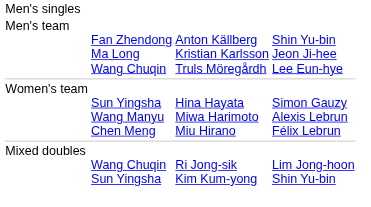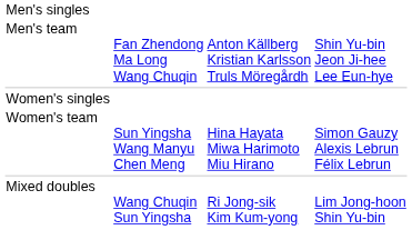 <table>
 <tr>
 <td>Men's singles<br></td>
 <td></td>
 <td></td>
 <td></td>
 </tr>
 <tr valign=top>
 <td>Men's team<br></td>
 <td><br><a href='#'>Fan Zhendong</a><br><a href='#'>Ma Long</a><br><a href='#'>Wang Chuqin</a></td>
 <td><br><a href='#'>Anton Källberg</a><br><a href='#'>Kristian Karlsson</a><br><a href='#'>Truls Möregårdh</a></td>
 <td><br><a href='#'>Shin Yu-bin</a><br><a href='#'>Jeon Ji-hee</a><br><a href='#'>Lee Eun-hye</a></td>
 </tr>
 <tr bgcolor=#ddd>
 <td colspan=4></td>
+</tr>
+<tr>
+<td>Women's singles<br></td>
+<td></td>
+<td></td>
+<td></td>
 </tr>
 <tr valign=top>
 <td>Women's team<br></td>
 <td><br><a href='#'>Sun Yingsha</a><br><a href='#'>Wang Manyu</a><br><a href='#'>Chen Meng</a></td>
 <td><br><a href='#'>Hina Hayata</a><br><a href='#'>Miwa Harimoto</a><br><a href='#'>Miu Hirano</a></td>
 <td><br><a href='#'>Simon Gauzy</a><br><a href='#'>Alexis Lebrun</a><br><a href='#'>Félix Lebrun</a></td>
 </tr>
 <tr bgcolor=#ddd>
 <td colspan=4></td>
 </tr>
 <tr valign=top>
 <td>Mixed doubles<br></td>
 <td><br><a href='#'>Wang Chuqin</a><br><a href='#'>Sun Yingsha</a></td>
 <td><br><a href='#'>Ri Jong-sik</a><br><a href='#'>Kim Kum-yong</a></td>
 <td><br><a href='#'>Lim Jong-hoon</a><br><a href='#'>Shin Yu-bin</a></td>
 </tr>
 </table>
